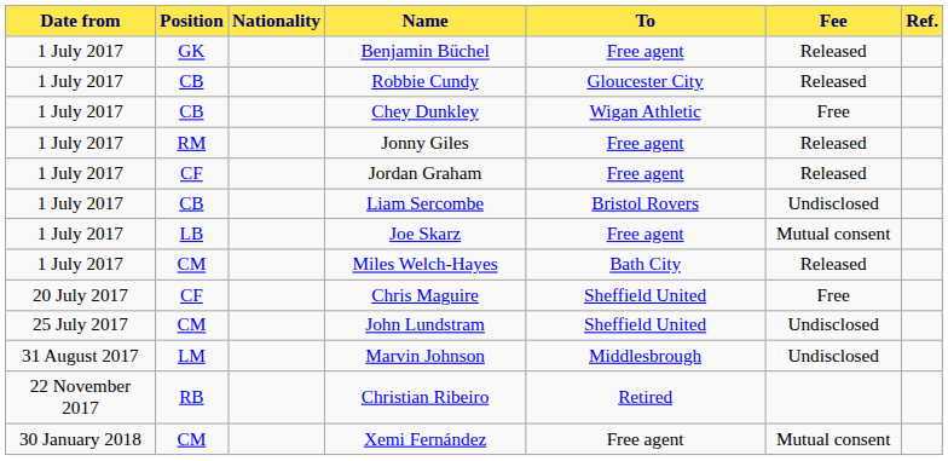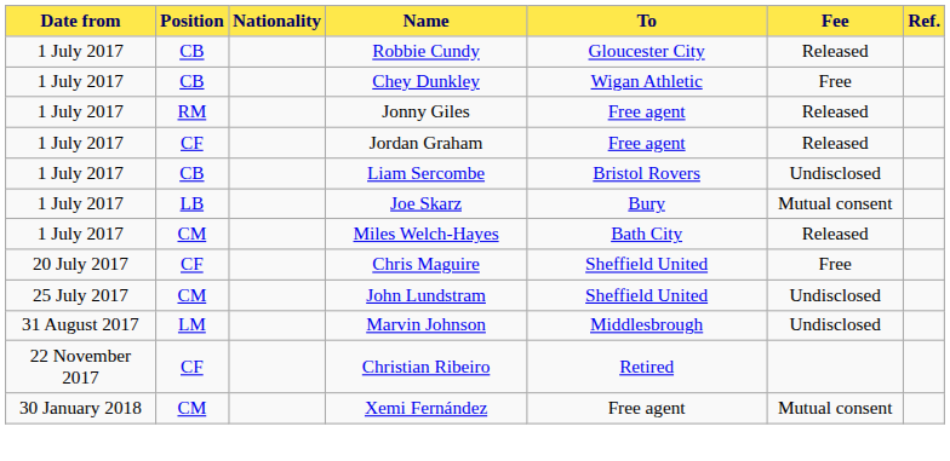 <table class="wikitable"  style="text-align:center; font-size:90%; ">
 <tr>
 <th style="background:#FEE84B; color:#000066; width:110px;">Date from</th>
 <th style="background:#FEE84B; color:#000066; width:50px;">Position</th>
 <th style="background:#FEE84B; color:#000066; width:50px;">Nationality</th>
 <th style="background:#FEE84B; color:#000066; width:150px;">Name</th>
 <th style="background:#FEE84B; color:#000066; width:180px;">To</th>
 <th style="background:#FEE84B; color:#000066; width:100px;">Fee</th>
 <th style="background:#FEE84B; color:#000066; width:25px;">Ref.</th>
-</tr>
-<tr>
-<td>1 July 2017</td>
-<td><a href='#'>GK</a></td>
-<td></td>
-<td><a href='#'>Benjamin Büchel</a></td>
-<td><a href='#'>Free agent</a></td>
-<td>Released</td>
-<td></td>
 </tr>
 <tr>
 <td>1 July 2017</td>
 <td><a href='#'>CB</a></td>
 <td></td>
 <td><a href='#'>Robbie Cundy</a></td>
 <td><a href='#'>Gloucester City</a></td>
 <td>Released</td>
 <td></td>
 </tr>
 <tr>
 <td>1 July 2017</td>
 <td><a href='#'>CB</a></td>
 <td></td>
 <td><a href='#'>Chey Dunkley</a></td>
 <td><a href='#'>Wigan Athletic</a></td>
 <td>Free</td>
 <td></td>
 </tr>
 <tr>
 <td>1 July 2017</td>
 <td><a href='#'>RM</a></td>
 <td></td>
 <td>Jonny Giles</td>
 <td><a href='#'>Free agent</a></td>
 <td>Released</td>
 <td></td>
 </tr>
 <tr>
 <td>1 July 2017</td>
 <td><a href='#'>CF</a></td>
 <td></td>
 <td>Jordan Graham</td>
 <td><a href='#'>Free agent</a></td>
 <td>Released</td>
 <td></td>
 </tr>
 <tr>
 <td>1 July 2017</td>
 <td><a href='#'>CB</a></td>
 <td></td>
 <td><a href='#'>Liam Sercombe</a></td>
 <td><a href='#'>Bristol Rovers</a></td>
 <td>Undisclosed</td>
 <td></td>
 </tr>
 <tr>
 <td>1 July 2017</td>
 <td><a href='#'>LB</a></td>
 <td></td>
 <td><a href='#'>Joe Skarz</a></td>
-<td><a href='#'>Free agent</a></td>
+<td><a href='#'>Bury</a></td>
 <td>Mutual consent</td>
 <td></td>
 </tr>
 <tr>
 <td>1 July 2017</td>
 <td><a href='#'>CM</a></td>
 <td></td>
 <td><a href='#'>Miles Welch-Hayes</a></td>
 <td><a href='#'>Bath City</a></td>
 <td>Released</td>
 <td></td>
 </tr>
 <tr>
 <td>20 July 2017</td>
 <td><a href='#'>CF</a></td>
 <td></td>
 <td><a href='#'>Chris Maguire</a></td>
 <td><a href='#'>Sheffield United</a></td>
 <td>Free</td>
 <td></td>
 </tr>
 <tr>
 <td>25 July 2017</td>
 <td><a href='#'>CM</a></td>
 <td></td>
 <td><a href='#'>John Lundstram</a></td>
 <td><a href='#'>Sheffield United</a></td>
 <td>Undisclosed</td>
 <td></td>
 </tr>
 <tr>
 <td>31 August 2017</td>
 <td><a href='#'>LM</a></td>
 <td></td>
 <td><a href='#'>Marvin Johnson</a></td>
 <td><a href='#'>Middlesbrough</a></td>
 <td>Undisclosed</td>
 <td></td>
 </tr>
 <tr>
 <td>22 November 2017</td>
-<td><a href='#'>RB</a></td>
+<td><a href='#'>CF</a></td>
 <td></td>
 <td><a href='#'>Christian Ribeiro</a></td>
 <td><a href='#'>Retired</a></td>
 <td></td>
 <td></td>
 </tr>
 <tr>
 <td>30 January 2018</td>
 <td><a href='#'>CM</a></td>
 <td></td>
 <td><a href='#'>Xemi Fernández</a></td>
 <td>Free agent</td>
 <td>Mutual consent</td>
 <td></td>
 </tr>
 </table>
